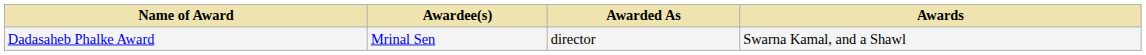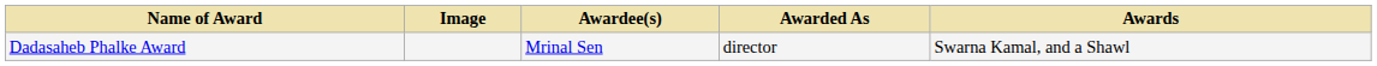 <table class="wikitable" style="width:100%;">
 <tr>
 <th style="background-color:#EFE4B0;">Name of Award</th>
+<th style="background-color:#EFE4B0;">Image</th>
 <th style="background-color:#EFE4B0;">Awardee(s)</th>
 <th style="background-color:#EFE4B0;">Awarded As</th>
 <th style="background-color:#EFE4B0;">Awards</th>
 </tr>
 <tr style="background-color:#F4F4F4">
 <td><a href='#'>Dadasaheb Phalke Award</a></td>
+<td></td>
 <td><a href='#'>Mrinal Sen</a></td>
 <td>director</td>
 <td>Swarna Kamal,   and a Shawl</td>
 </tr>
 </table>
